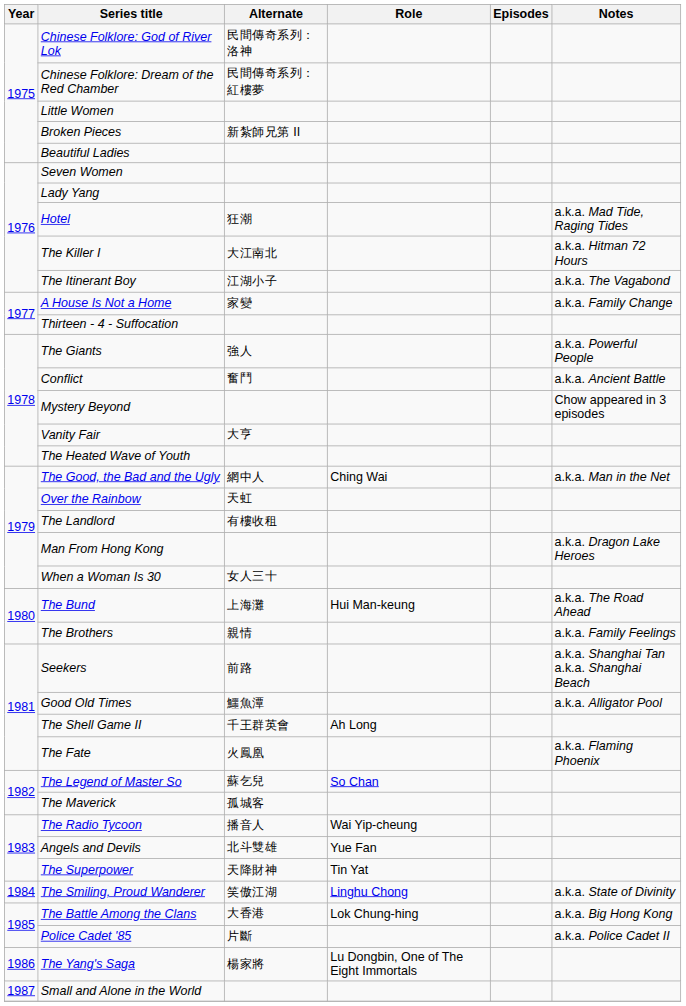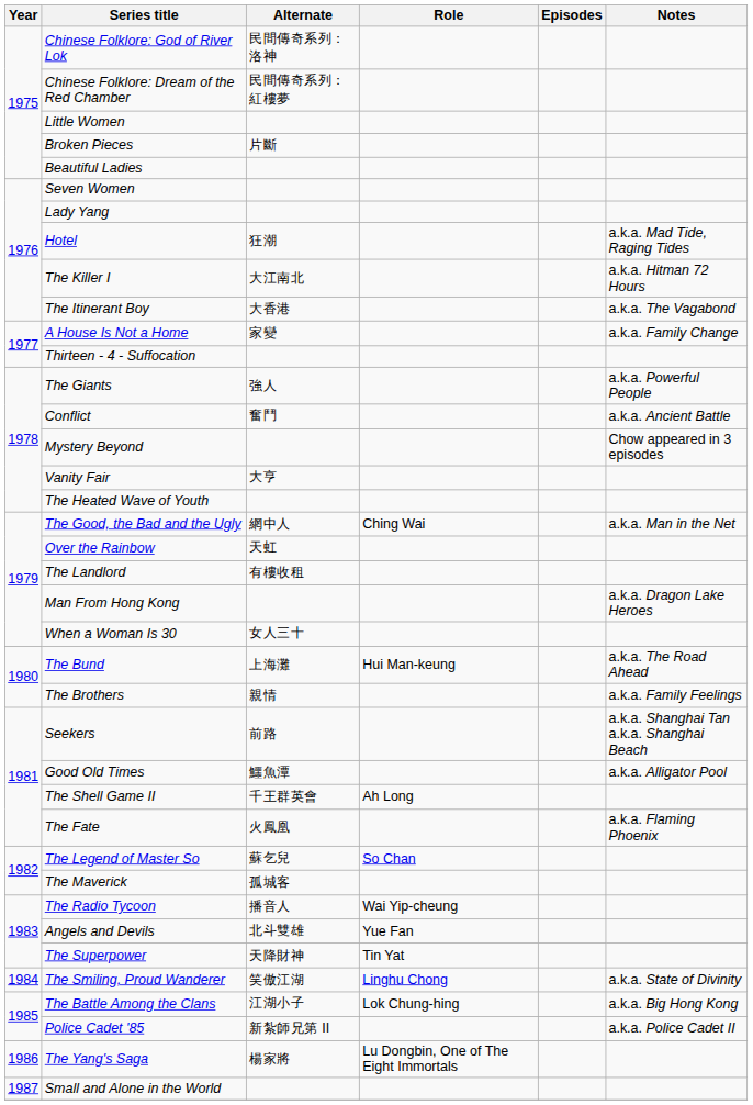 <table class="wikitable">
 <tr>
 <th>Year</th>
 <th>Series title</th>
 <th>Alternate</th>
 <th>Role</th>
 <th>Episodes</th>
 <th>Notes</th>
 </tr>
 <tr>
 <td rowspan="5"><a href='#'>1975</a></td>
 <td><em><a href='#'>Chinese Folklore: God of River Lok</a></em></td>
 <td>民間傳奇系列：洛神</td>
 <td></td>
 <td></td>
 <td></td>
 </tr>
 <tr>
 <td><em>Chinese Folklore: Dream of the Red Chamber</em></td>
 <td>民間傳奇系列：紅樓夢</td>
 <td></td>
 <td></td>
 <td></td>
 </tr>
 <tr>
 <td><em>Little Women</em></td>
 <td></td>
 <td></td>
 <td></td>
 <td></td>
 </tr>
 <tr>
 <td><em>Broken Pieces</em></td>
-<td>新紮師兄第 II</td>
+<td>片斷</td>
 <td></td>
 <td></td>
 <td></td>
 </tr>
 <tr>
 <td><em>Beautiful Ladies</em></td>
 <td></td>
 <td></td>
 <td></td>
 <td></td>
 </tr>
 <tr>
 <td rowspan="5"><a href='#'>1976</a></td>
 <td><em>Seven Women</em></td>
 <td></td>
 <td></td>
 <td></td>
 <td></td>
 </tr>
 <tr>
 <td><em>Lady Yang</em></td>
 <td></td>
 <td></td>
 <td></td>
 <td></td>
 </tr>
 <tr>
 <td><em><a href='#'>Hotel</a></em></td>
 <td>狂潮</td>
 <td></td>
 <td></td>
 <td>a.k.a. <em>Mad Tide, Raging Tides</em></td>
 </tr>
 <tr>
 <td><em>The Killer I</em></td>
 <td>大江南北</td>
 <td></td>
 <td></td>
 <td>a.k.a. <em>Hitman 72 Hours</em></td>
 </tr>
 <tr>
 <td><em>The Itinerant Boy</em></td>
-<td>江湖小子</td>
+<td>大香港</td>
 <td></td>
 <td></td>
 <td>a.k.a. <em>The Vagabond</em></td>
 </tr>
 <tr>
 <td rowspan="2"><a href='#'>1977</a></td>
 <td><em><a href='#'>A House Is Not a Home</a></em></td>
 <td>家變</td>
 <td></td>
 <td></td>
 <td>a.k.a. <em>Family Change</em></td>
 </tr>
 <tr>
 <td><em>Thirteen - 4 - Suffocation</em></td>
 <td></td>
 <td></td>
 <td></td>
 <td></td>
 </tr>
 <tr>
 <td rowspan="5"><a href='#'>1978</a></td>
 <td><em>The Giants</em></td>
 <td>強人</td>
 <td></td>
 <td></td>
 <td>a.k.a. <em>Powerful People</em></td>
 </tr>
 <tr>
 <td><em>Conflict</em></td>
 <td>奮鬥</td>
 <td></td>
 <td></td>
 <td>a.k.a. <em>Ancient Battle</em></td>
 </tr>
 <tr>
 <td><em>Mystery Beyond</em></td>
 <td></td>
 <td></td>
 <td></td>
 <td>Chow appeared in 3 episodes</td>
 </tr>
 <tr>
 <td><em>Vanity Fair</em></td>
 <td>大亨</td>
 <td></td>
 <td></td>
 <td></td>
 </tr>
 <tr>
 <td><em>The Heated Wave of Youth</em></td>
 <td></td>
 <td></td>
 <td></td>
 <td></td>
 </tr>
 <tr>
 <td rowspan="5"><a href='#'>1979</a></td>
 <td><em><a href='#'>The Good, the Bad and the Ugly</a></em></td>
 <td>網中人</td>
 <td>Ching Wai</td>
 <td></td>
 <td>a.k.a. <em>Man in the Net</em></td>
 </tr>
 <tr>
 <td><em><a href='#'>Over the Rainbow</a></em></td>
 <td>天虹</td>
 <td></td>
 <td></td>
 <td></td>
 </tr>
 <tr>
 <td><em>The Landlord</em></td>
 <td>有樓收租</td>
 <td></td>
 <td></td>
 <td></td>
 </tr>
 <tr>
 <td><em>Man From Hong Kong</em></td>
 <td></td>
 <td></td>
 <td></td>
 <td>a.k.a. <em>Dragon Lake Heroes</em></td>
 </tr>
 <tr>
 <td><em>When a Woman Is 30</em></td>
 <td>女人三十</td>
 <td></td>
 <td></td>
 <td></td>
 </tr>
 <tr>
 <td rowspan="2"><a href='#'>1980</a></td>
 <td><em><a href='#'>The Bund</a></em></td>
 <td>上海灘</td>
 <td>Hui Man-keung</td>
 <td></td>
 <td>a.k.a. <em>The Road Ahead</em></td>
 </tr>
 <tr>
 <td><em>The Brothers</em></td>
 <td>親情</td>
 <td></td>
 <td></td>
 <td>a.k.a. <em>Family Feelings</em></td>
 </tr>
 <tr>
 <td rowspan="4"><a href='#'>1981</a></td>
 <td><em>Seekers</em></td>
 <td>前路</td>
 <td></td>
 <td></td>
 <td>a.k.a. <em>Shanghai Tan</em> <br> a.k.a. <em>Shanghai Beach</em></td>
 </tr>
 <tr>
 <td><em>Good Old Times</em></td>
 <td>鱷魚潭</td>
 <td></td>
 <td></td>
 <td>a.k.a. <em>Alligator Pool</em></td>
 </tr>
 <tr>
 <td><em>The Shell Game II</em></td>
 <td>千王群英會</td>
 <td>Ah Long</td>
 <td></td>
 <td></td>
 </tr>
 <tr>
 <td><em>The Fate</em></td>
 <td>火鳳凰</td>
 <td></td>
 <td></td>
 <td>a.k.a. <em>Flaming Phoenix</em></td>
 </tr>
 <tr>
 <td rowspan="2"><a href='#'>1982</a></td>
 <td><em><a href='#'>The Legend of Master So</a></em></td>
 <td>蘇乞兒</td>
 <td><a href='#'>So Chan</a></td>
 <td></td>
 <td></td>
 </tr>
 <tr>
 <td><em>The Maverick</em></td>
 <td>孤城客</td>
 <td></td>
 <td></td>
 <td></td>
 </tr>
 <tr>
 <td rowspan="3"><a href='#'>1983</a></td>
 <td><em><a href='#'>The Radio Tycoon</a></em></td>
 <td>播音人</td>
 <td>Wai Yip-cheung</td>
 <td></td>
 <td></td>
 </tr>
 <tr>
 <td><em>Angels and Devils</em></td>
 <td>北斗雙雄</td>
 <td>Yue Fan</td>
 <td></td>
 <td></td>
 </tr>
 <tr>
 <td><em><a href='#'>The Superpower</a></em></td>
 <td>天降財神</td>
 <td>Tin Yat</td>
 <td></td>
 <td></td>
 </tr>
 <tr>
 <td><a href='#'>1984</a></td>
 <td><em><a href='#'>The Smiling, Proud Wanderer</a></em></td>
 <td>笑傲江湖</td>
 <td><a href='#'>Linghu Chong</a></td>
 <td></td>
 <td>a.k.a. <em>State of Divinity</em></td>
 </tr>
 <tr>
 <td rowspan="2"><a href='#'>1985</a></td>
 <td><em><a href='#'>The Battle Among the Clans</a></em></td>
-<td>大香港</td>
+<td>江湖小子</td>
 <td>Lok Chung-hing</td>
 <td></td>
 <td>a.k.a. <em>Big Hong Kong</em></td>
 </tr>
 <tr>
 <td><em><a href='#'>Police Cadet '85</a></em></td>
-<td>片斷</td>
+<td>新紮師兄第 II</td>
 <td></td>
 <td></td>
 <td>a.k.a. <em>Police Cadet II</em></td>
 </tr>
 <tr>
 <td rowspan="1"><a href='#'>1986</a></td>
 <td><em><a href='#'>The Yang's Saga</a></em></td>
 <td>楊家將</td>
 <td>Lu Dongbin, One of The Eight Immortals</td>
 <td></td>
 <td></td>
 </tr>
 <tr>
 <td rowspan="1"><a href='#'>1987</a></td>
 <td><em>Small and Alone in the World</em></td>
 <td></td>
 <td></td>
 <td></td>
 <td></td>
 </tr>
 <tr>
 </tr>
 </table>
